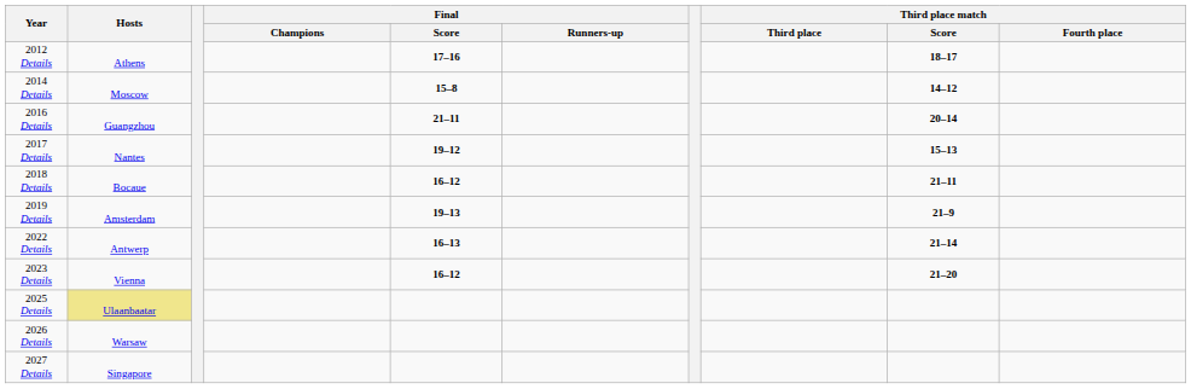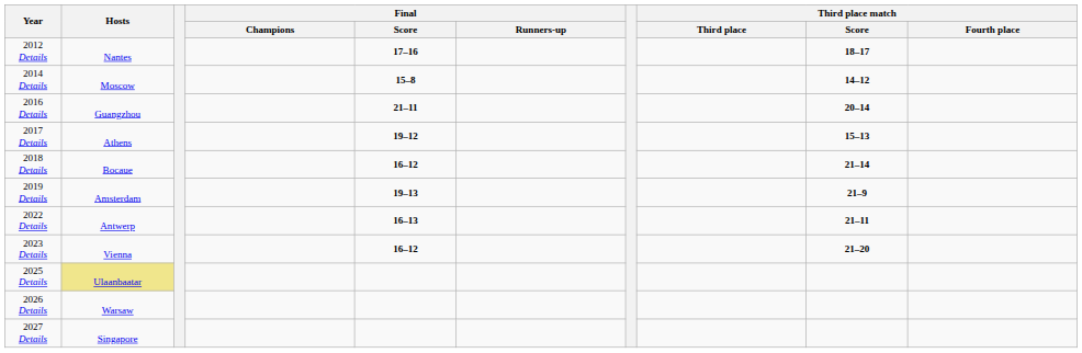 <table class="wikitable" style="font-size:90%; width: 98%; text-align: center;">
 <tr>
 <th rowspan=2 width=5%>Year</th>
 <th rowspan=2 width=10%>Hosts</th>
 <th width=1% rowspan=13 bgcolor=ffffff></th>
 <th colspan=3>Final</th>
 <th width=1% rowspan=13 bgcolor=ffffff></th>
 <th colspan=3>Third place match</th>
 </tr>
 <tr bgcolor=#EFEFEF>
 <th width=15%>Champions</th>
 <th width=9%>Score</th>
 <th width=15%>Runners-up</th>
 <th width=15%>Third place</th>
 <th width=9%>Score</th>
 <th width=15%>Fourth place</th>
 </tr>
 <tr>
 <td>2012<br><em><a href='#'>Details</a></em></td>
-<td><br><a href='#'>Athens</a></td>
+<td><br><a href='#'>Nantes</a></td>
 <td><strong></strong></td>
 <td><strong>17–16</strong></td>
 <td></td>
 <td></td>
 <td><strong>18–17</strong></td>
 <td></td>
 </tr>
 <tr>
 <td>2014<br><em><a href='#'>Details</a></em></td>
 <td><br><a href='#'>Moscow</a></td>
 <td><strong></strong></td>
 <td><strong>15–8</strong></td>
 <td></td>
 <td></td>
 <td><strong>14–12</strong></td>
 <td></td>
 </tr>
 <tr>
 <td>2016<br><em><a href='#'>Details</a></em></td>
 <td><br><a href='#'>Guangzhou</a></td>
 <td><strong></strong></td>
 <td><strong>21–11</strong></td>
 <td></td>
 <td></td>
 <td><strong>20–14</strong></td>
 <td></td>
 </tr>
 <tr>
 <td>2017<br><em><a href='#'>Details</a></em></td>
-<td><br><a href='#'>Nantes</a></td>
+<td><br><a href='#'>Athens</a></td>
 <td><strong></strong></td>
 <td><strong>19–12</strong></td>
 <td></td>
 <td></td>
 <td><strong>15–13</strong></td>
 <td></td>
 </tr>
 <tr>
 <td>2018<br><em><a href='#'>Details</a></em></td>
 <td><br><a href='#'>Bocaue</a></td>
 <td><strong></strong></td>
 <td><strong>16–12</strong></td>
 <td></td>
 <td></td>
-<td><strong>21–11</strong></td>
+<td><strong>21–14</strong></td>
 <td></td>
 </tr>
 <tr>
 <td>2019<br><em><a href='#'>Details</a></em></td>
 <td><br><a href='#'>Amsterdam</a></td>
 <td><strong></strong></td>
 <td><strong>19–13</strong></td>
 <td></td>
 <td></td>
 <td><strong>21–9</strong></td>
 <td></td>
 </tr>
 <tr>
 <td>2022<br><em><a href='#'>Details</a></em></td>
 <td><br><a href='#'>Antwerp</a></td>
 <td><strong></strong></td>
 <td><strong>16–13</strong></td>
 <td></td>
 <td></td>
-<td><strong>21–14</strong></td>
+<td><strong>21–11</strong></td>
 <td></td>
 </tr>
 <tr>
 <td>2023<br><em><a href='#'>Details</a></em></td>
 <td><br><a href='#'>Vienna</a></td>
 <td><strong></strong></td>
 <td><strong>16–12</strong></td>
 <td></td>
 <td></td>
 <td><strong>21–20</strong></td>
 <td></td>
 </tr>
 <tr>
 <td>2025<br><em><a href='#'>Details</a></em></td>
 <td style="background: khaki;"><br><a href='#'>Ulaanbaatar</a></td>
 <td></td>
 <td></td>
 <td></td>
 <td></td>
 <td></td>
 <td></td>
 </tr>
 <tr>
 <td>2026<br><em><a href='#'>Details</a></em></td>
 <td><br><a href='#'>Warsaw</a></td>
 <td></td>
 <td></td>
 <td></td>
 <td></td>
 <td></td>
 <td></td>
 </tr>
 <tr>
 <td>2027<br><em><a href='#'>Details</a></em></td>
 <td><br><a href='#'>Singapore</a></td>
 <td></td>
 <td></td>
 <td></td>
 <td></td>
 <td></td>
 <td></td>
 </tr>
 </table>
